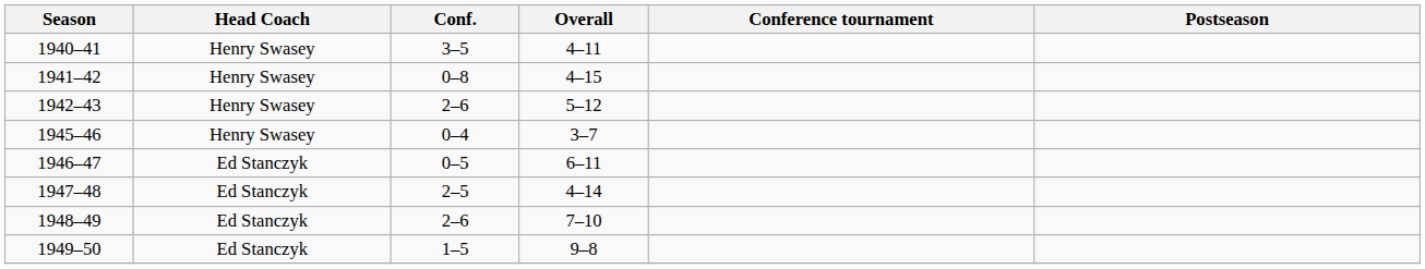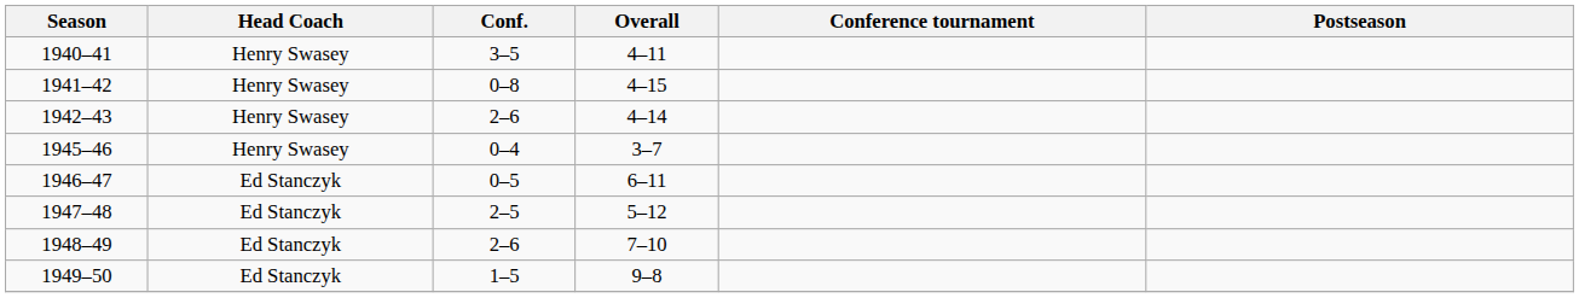 <table class="wikitable" style="text-align:center">
 <tr>
 <th bgcolor="#003591" width="5%">Season</th>
 <th bgcolor="#003591" width="10%">Head Coach</th>
 <th bgcolor="#003591" width="5%">Conf.</th>
 <th bgcolor="#003591" width="5%">Overall</th>
 <th bgcolor="#003591" width="15%">Conference tournament</th>
 <th bgcolor="#003591" width="15%">Postseason</th>
 </tr>
 <tr>
 <td>1940–41</td>
 <td>Henry Swasey</td>
 <td>3–5</td>
 <td>4–11</td>
 <td></td>
 <td></td>
 </tr>
 <tr>
 <td>1941–42</td>
 <td>Henry Swasey</td>
 <td>0–8</td>
 <td>4–15</td>
 <td></td>
 <td></td>
 </tr>
 <tr>
 <td>1942–43</td>
 <td>Henry Swasey</td>
 <td>2–6</td>
-<td>5–12</td>
+<td>4–14</td>
 <td></td>
 <td></td>
 </tr>
 <tr>
 <td>1945–46</td>
 <td>Henry Swasey</td>
 <td>0–4</td>
 <td>3–7</td>
 <td></td>
 <td></td>
 </tr>
 <tr>
 <td>1946–47</td>
 <td>Ed Stanczyk</td>
 <td>0–5</td>
 <td>6–11</td>
 <td></td>
 <td></td>
 </tr>
 <tr>
 <td>1947–48</td>
 <td>Ed Stanczyk</td>
 <td>2–5</td>
-<td>4–14</td>
+<td>5–12</td>
 <td></td>
 <td></td>
 </tr>
 <tr>
 <td>1948–49</td>
 <td>Ed Stanczyk</td>
 <td>2–6</td>
 <td>7–10</td>
 <td></td>
 <td></td>
 </tr>
 <tr>
 <td>1949–50</td>
 <td>Ed Stanczyk</td>
 <td>1–5</td>
 <td>9–8</td>
 <td></td>
 <td></td>
 </tr>
 <tr>
 </tr>
 </table>
